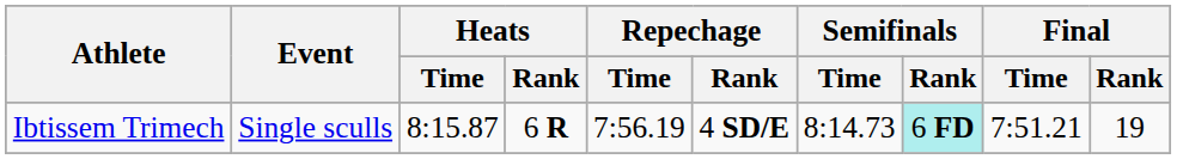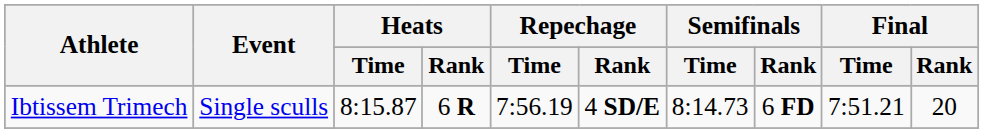 <table class="wikitable" style="font-size:90%;">
 <tr>
 <th rowspan="2">Athlete</th>
 <th rowspan="2">Event</th>
 <th colspan="2">Heats</th>
 <th colspan="2">Repechage</th>
 <th colspan="2">Semifinals</th>
 <th colspan="2">Final</th>
 </tr>
 <tr style="font-size:95%">
 <th>Time</th>
 <th>Rank</th>
 <th>Time</th>
 <th>Rank</th>
 <th>Time</th>
 <th>Rank</th>
 <th>Time</th>
 <th>Rank</th>
 </tr>
 <tr align=center>
 <td align=left><a href='#'>Ibtissem Trimech</a></td>
 <td align=left><a href='#'>Single sculls</a></td>
 <td>8:15.87</td>
 <td>6 <strong>R</strong></td>
 <td>7:56.19</td>
 <td>4 <strong>SD/E</strong></td>
 <td>8:14.73</td>
-<td style="background: paleturquoise;">6  <strong>FD</strong></td>
+<td>6  <strong>FD</strong></td>
 <td>7:51.21</td>
-<td>19</td>
+<td>20</td>
 </tr>
 </table>
